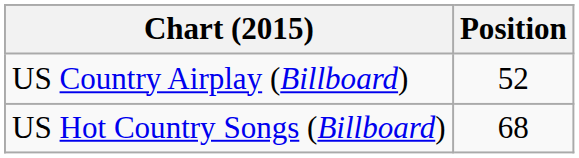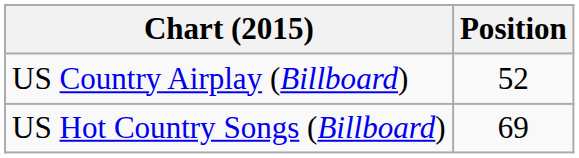 <table class="wikitable sortable">
 <tr>
 <th scope="col">Chart (2015)</th>
 <th scope="col">Position</th>
 </tr>
 <tr>
 <td>US <a href='#'>Country Airplay</a> (<em><a href='#'>Billboard</a></em>)</td>
 <td align="center">52</td>
 </tr>
 <tr>
 <td>US <a href='#'>Hot Country Songs</a> (<em><a href='#'>Billboard</a></em>)</td>
-<td align="center">68</td>
+<td align="center">69</td>
 </tr>
 </table>
